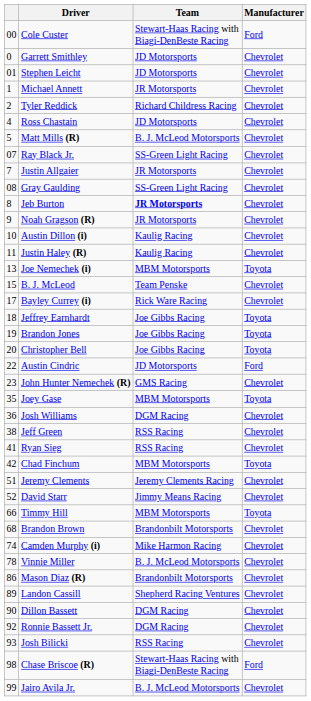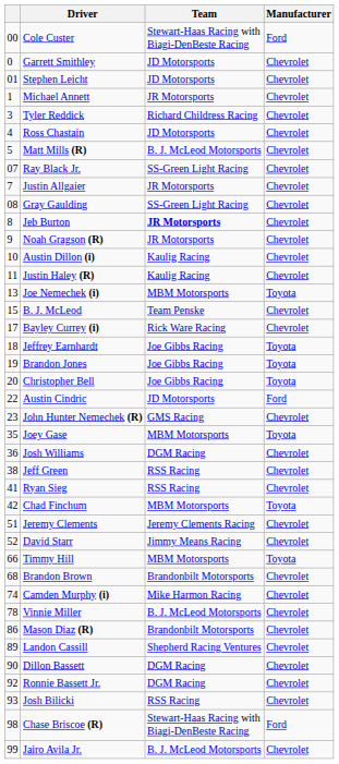 <table class="wikitable" style="font-size:95%">
 <tr>
 <th></th>
 <th>Driver</th>
 <th>Team</th>
 <th>Manufacturer</th>
 </tr>
 <tr>
 <td>00</td>
 <td><a href='#'>Cole Custer</a></td>
 <td><a href='#'>Stewart-Haas Racing</a> with <br> <a href='#'>Biagi-DenBeste Racing</a></td>
 <td><a href='#'>Ford</a></td>
 </tr>
 <tr>
 <td>0</td>
 <td><a href='#'>Garrett Smithley</a></td>
 <td><a href='#'>JD Motorsports</a></td>
 <td><a href='#'>Chevrolet</a></td>
 </tr>
 <tr>
 <td>01</td>
 <td><a href='#'>Stephen Leicht</a></td>
 <td><a href='#'>JD Motorsports</a></td>
 <td><a href='#'>Chevrolet</a></td>
 </tr>
 <tr>
 <td>1</td>
 <td><a href='#'>Michael Annett</a></td>
 <td><a href='#'>JR Motorsports</a></td>
 <td><a href='#'>Chevrolet</a></td>
 </tr>
 <tr>
-<td>2</td>
+<td>3</td>
 <td><a href='#'>Tyler Reddick</a></td>
 <td><a href='#'>Richard Childress Racing</a></td>
 <td><a href='#'>Chevrolet</a></td>
 </tr>
 <tr>
 <td>4</td>
 <td><a href='#'>Ross Chastain</a></td>
 <td><a href='#'>JD Motorsports</a></td>
 <td><a href='#'>Chevrolet</a></td>
 </tr>
 <tr>
 <td>5</td>
 <td><a href='#'>Matt Mills</a> <strong>(R)</strong></td>
 <td><a href='#'>B. J. McLeod Motorsports</a></td>
 <td><a href='#'>Chevrolet</a></td>
 </tr>
 <tr>
 <td>07</td>
 <td><a href='#'>Ray Black Jr.</a></td>
 <td><a href='#'>SS-Green Light Racing</a></td>
 <td><a href='#'>Chevrolet</a></td>
 </tr>
 <tr>
 <td>7</td>
 <td><a href='#'>Justin Allgaier</a></td>
 <td><a href='#'>JR Motorsports</a></td>
 <td><a href='#'>Chevrolet</a></td>
 </tr>
 <tr>
 <td>08</td>
 <td><a href='#'>Gray Gaulding</a></td>
 <td><a href='#'>SS-Green Light Racing</a></td>
 <td><a href='#'>Chevrolet</a></td>
 </tr>
 <tr>
 <td>8</td>
 <td><a href='#'>Jeb Burton</a></td>
 <td><strong><a href='#'>JR Motorsports</a></strong></td>
 <td><a href='#'>Chevrolet</a></td>
 </tr>
 <tr>
 <td>9</td>
 <td><a href='#'>Noah Gragson</a> <strong>(R)</strong></td>
 <td><a href='#'>JR Motorsports</a></td>
 <td><a href='#'>Chevrolet</a></td>
 </tr>
 <tr>
 <td>10</td>
 <td><a href='#'>Austin Dillon</a> <strong>(i)</strong></td>
 <td><a href='#'>Kaulig Racing</a></td>
 <td><a href='#'>Chevrolet</a></td>
 </tr>
 <tr>
 <td>11</td>
 <td><a href='#'>Justin Haley</a> <strong>(R)</strong></td>
 <td><a href='#'>Kaulig Racing</a></td>
 <td><a href='#'>Chevrolet</a></td>
 </tr>
 <tr>
 <td>13</td>
 <td><a href='#'>Joe Nemechek</a> <strong>(i)</strong></td>
 <td><a href='#'>MBM Motorsports</a></td>
 <td><a href='#'>Toyota</a></td>
 </tr>
 <tr>
 <td>15</td>
 <td><a href='#'>B. J. McLeod</a></td>
 <td><a href='#'>Team Penske</a></td>
 <td><a href='#'>Chevrolet</a></td>
 </tr>
 <tr>
 <td>17</td>
 <td><a href='#'>Bayley Currey</a> <strong>(i)</strong></td>
 <td><a href='#'>Rick Ware Racing</a></td>
 <td><a href='#'>Chevrolet</a></td>
 </tr>
 <tr>
 <td>18</td>
 <td><a href='#'>Jeffrey Earnhardt</a></td>
 <td><a href='#'>Joe Gibbs Racing</a></td>
 <td><a href='#'>Toyota</a></td>
 </tr>
 <tr>
 <td>19</td>
 <td><a href='#'>Brandon Jones</a></td>
 <td><a href='#'>Joe Gibbs Racing</a></td>
 <td><a href='#'>Toyota</a></td>
 </tr>
 <tr>
 <td>20</td>
 <td><a href='#'>Christopher Bell</a></td>
 <td><a href='#'>Joe Gibbs Racing</a></td>
 <td><a href='#'>Toyota</a></td>
 </tr>
 <tr>
 <td>22</td>
 <td><a href='#'>Austin Cindric</a></td>
 <td><a href='#'>JD Motorsports</a></td>
 <td><a href='#'>Ford</a></td>
 </tr>
 <tr>
 <td>23</td>
 <td><a href='#'>John Hunter Nemechek</a> <strong>(R)</strong></td>
 <td><a href='#'>GMS Racing</a></td>
 <td><a href='#'>Chevrolet</a></td>
 </tr>
 <tr>
 <td>35</td>
 <td><a href='#'>Joey Gase</a></td>
 <td><a href='#'>MBM Motorsports</a></td>
 <td><a href='#'>Toyota</a></td>
 </tr>
 <tr>
 <td>36</td>
 <td><a href='#'>Josh Williams</a></td>
 <td><a href='#'>DGM Racing</a></td>
 <td><a href='#'>Chevrolet</a></td>
 </tr>
 <tr>
 <td>38</td>
 <td><a href='#'>Jeff Green</a></td>
 <td><a href='#'>RSS Racing</a></td>
 <td><a href='#'>Chevrolet</a></td>
 </tr>
 <tr>
 <td>41</td>
 <td><a href='#'>Ryan Sieg</a></td>
 <td><a href='#'>RSS Racing</a></td>
 <td><a href='#'>Chevrolet</a></td>
 </tr>
 <tr>
 <td>42</td>
 <td><a href='#'>Chad Finchum</a></td>
 <td><a href='#'>MBM Motorsports</a></td>
 <td><a href='#'>Toyota</a></td>
 </tr>
 <tr>
 <td>51</td>
 <td><a href='#'>Jeremy Clements</a></td>
 <td><a href='#'>Jeremy Clements Racing</a></td>
 <td><a href='#'>Chevrolet</a></td>
 </tr>
 <tr>
 <td>52</td>
 <td><a href='#'>David Starr</a></td>
 <td><a href='#'>Jimmy Means Racing</a></td>
 <td><a href='#'>Chevrolet</a></td>
 </tr>
 <tr>
 <td>66</td>
 <td><a href='#'>Timmy Hill</a></td>
 <td><a href='#'>MBM Motorsports</a></td>
 <td><a href='#'>Toyota</a></td>
 </tr>
 <tr>
 <td>68</td>
 <td><a href='#'>Brandon Brown</a></td>
 <td><a href='#'>Brandonbilt Motorsports</a></td>
 <td><a href='#'>Chevrolet</a></td>
 </tr>
 <tr>
 <td>74</td>
 <td><a href='#'>Camden Murphy</a> <strong>(i)</strong></td>
 <td><a href='#'>Mike Harmon Racing</a></td>
 <td><a href='#'>Chevrolet</a></td>
 </tr>
 <tr>
 <td>78</td>
 <td><a href='#'>Vinnie Miller</a></td>
 <td><a href='#'>B. J. McLeod Motorsports</a></td>
 <td><a href='#'>Chevrolet</a></td>
 </tr>
 <tr>
 <td>86</td>
 <td><a href='#'>Mason Diaz</a> <strong>(R)</strong></td>
 <td><a href='#'>Brandonbilt Motorsports</a></td>
 <td><a href='#'>Chevrolet</a></td>
 </tr>
 <tr>
 <td>89</td>
 <td><a href='#'>Landon Cassill</a></td>
 <td><a href='#'>Shepherd Racing Ventures</a></td>
 <td><a href='#'>Chevrolet</a></td>
 </tr>
 <tr>
 <td>90</td>
 <td><a href='#'>Dillon Bassett</a></td>
 <td><a href='#'>DGM Racing</a></td>
 <td><a href='#'>Chevrolet</a></td>
 </tr>
 <tr>
 <td>92</td>
 <td><a href='#'>Ronnie Bassett Jr.</a></td>
 <td><a href='#'>DGM Racing</a></td>
 <td><a href='#'>Chevrolet</a></td>
 </tr>
 <tr>
 <td>93</td>
 <td><a href='#'>Josh Bilicki</a></td>
 <td><a href='#'>RSS Racing</a></td>
 <td><a href='#'>Chevrolet</a></td>
 </tr>
 <tr>
 <td>98</td>
 <td><a href='#'>Chase Briscoe</a> <strong>(R)</strong></td>
 <td><a href='#'>Stewart-Haas Racing</a> with <br> <a href='#'>Biagi-DenBeste Racing</a></td>
 <td><a href='#'>Ford</a></td>
 </tr>
 <tr>
 <td>99</td>
 <td><a href='#'>Jairo Avila Jr.</a></td>
 <td><a href='#'>B. J. McLeod Motorsports</a></td>
 <td><a href='#'>Chevrolet</a></td>
 </tr>
 </table>
